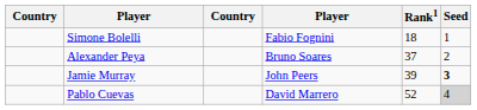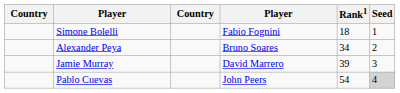 <table class="sortable wikitable">
 <tr>
 <th width="70">Country</th>
 <th width="175">Player</th>
 <th width="70">Country</th>
 <th width="175">Player</th>
 <th>Rank<sup>1</sup></th>
 <th>Seed</th>
 </tr>
 <tr>
 <td></td>
 <td><a href='#'>Simone Bolelli</a></td>
 <td></td>
 <td><a href='#'>Fabio Fognini</a></td>
 <td>18</td>
 <td>1</td>
 </tr>
 <tr>
 <td></td>
 <td><a href='#'>Alexander Peya</a></td>
 <td></td>
 <td><a href='#'>Bruno Soares</a></td>
-<td>37</td>
+<td>34</td>
 <td>2</td>
 </tr>
 <tr>
 <td></td>
 <td><a href='#'>Jamie Murray</a></td>
 <td></td>
-<td><a href='#'>John Peers</a></td>
+<td><a href='#'>David Marrero</a></td>
 <td>39</td>
-<td><strong>3</strong></td>
+<td>3</td>
 </tr>
 <tr>
 <td></td>
 <td><a href='#'>Pablo Cuevas</a></td>
 <td></td>
-<td><a href='#'>David Marrero</a></td>
-<td>52</td>
+<td><a href='#'>John Peers</a></td>
+<td>54</td>
 <td style="background: lightgrey;">4</td>
 </tr>
 </table>
